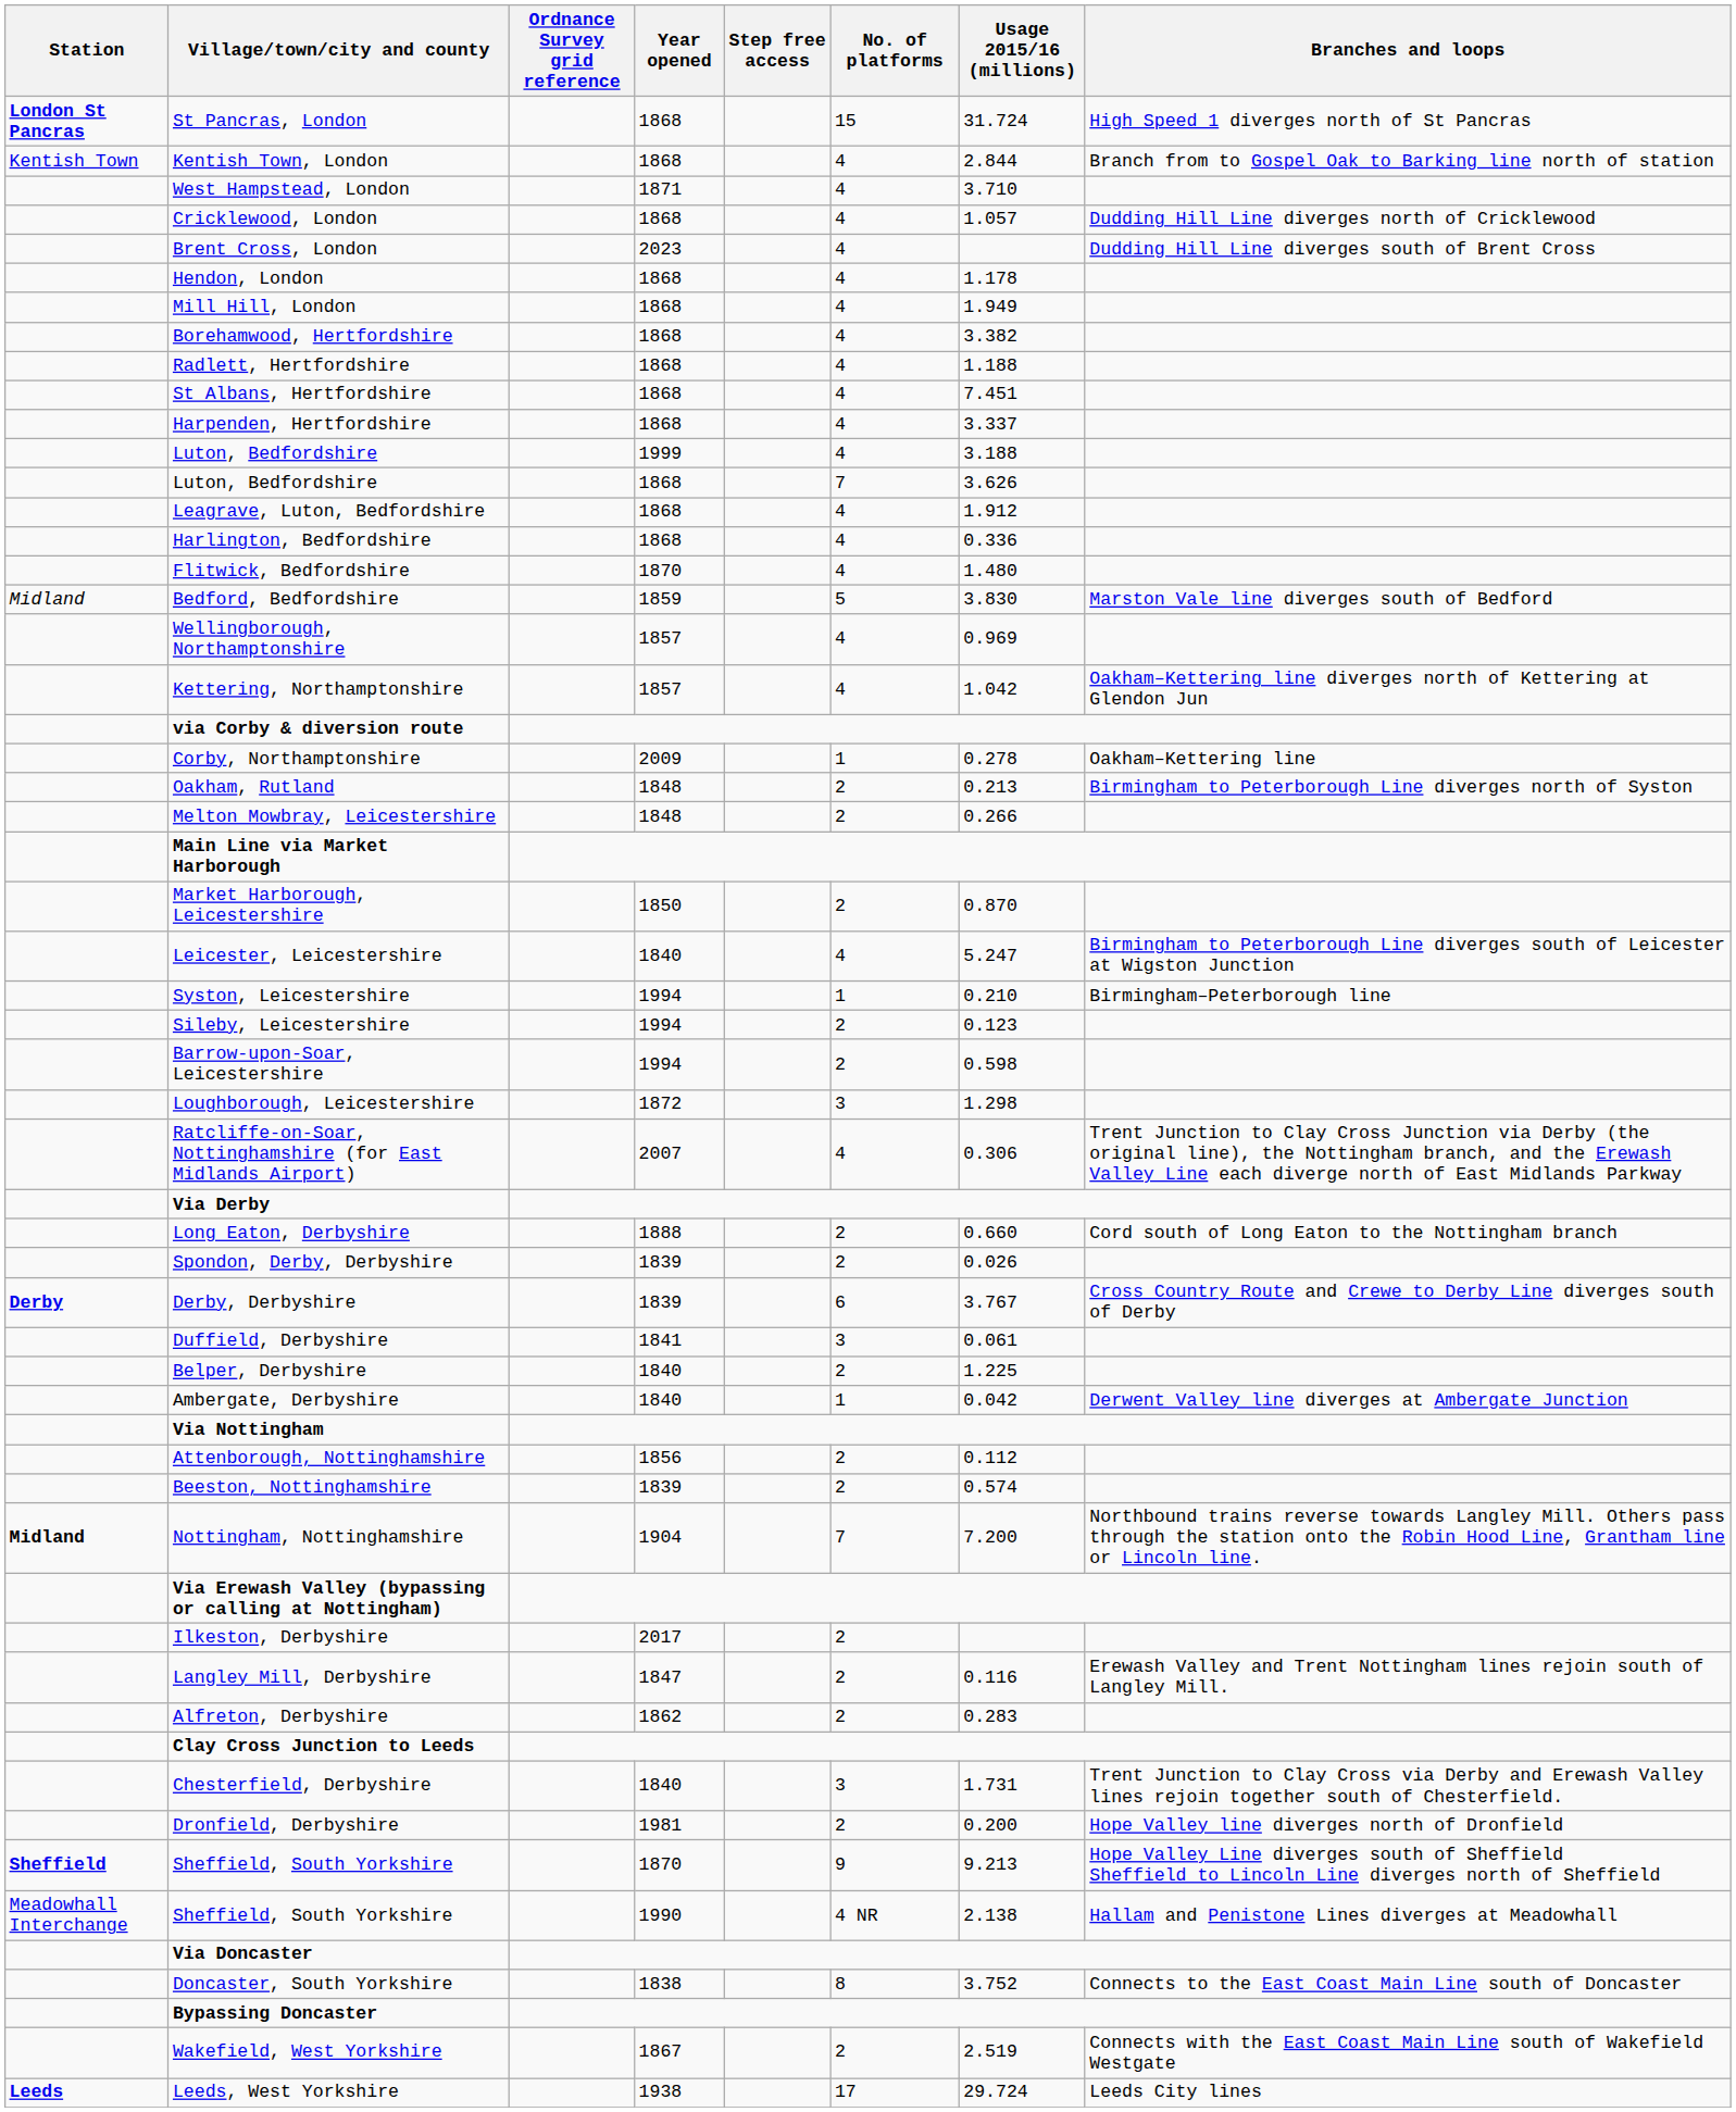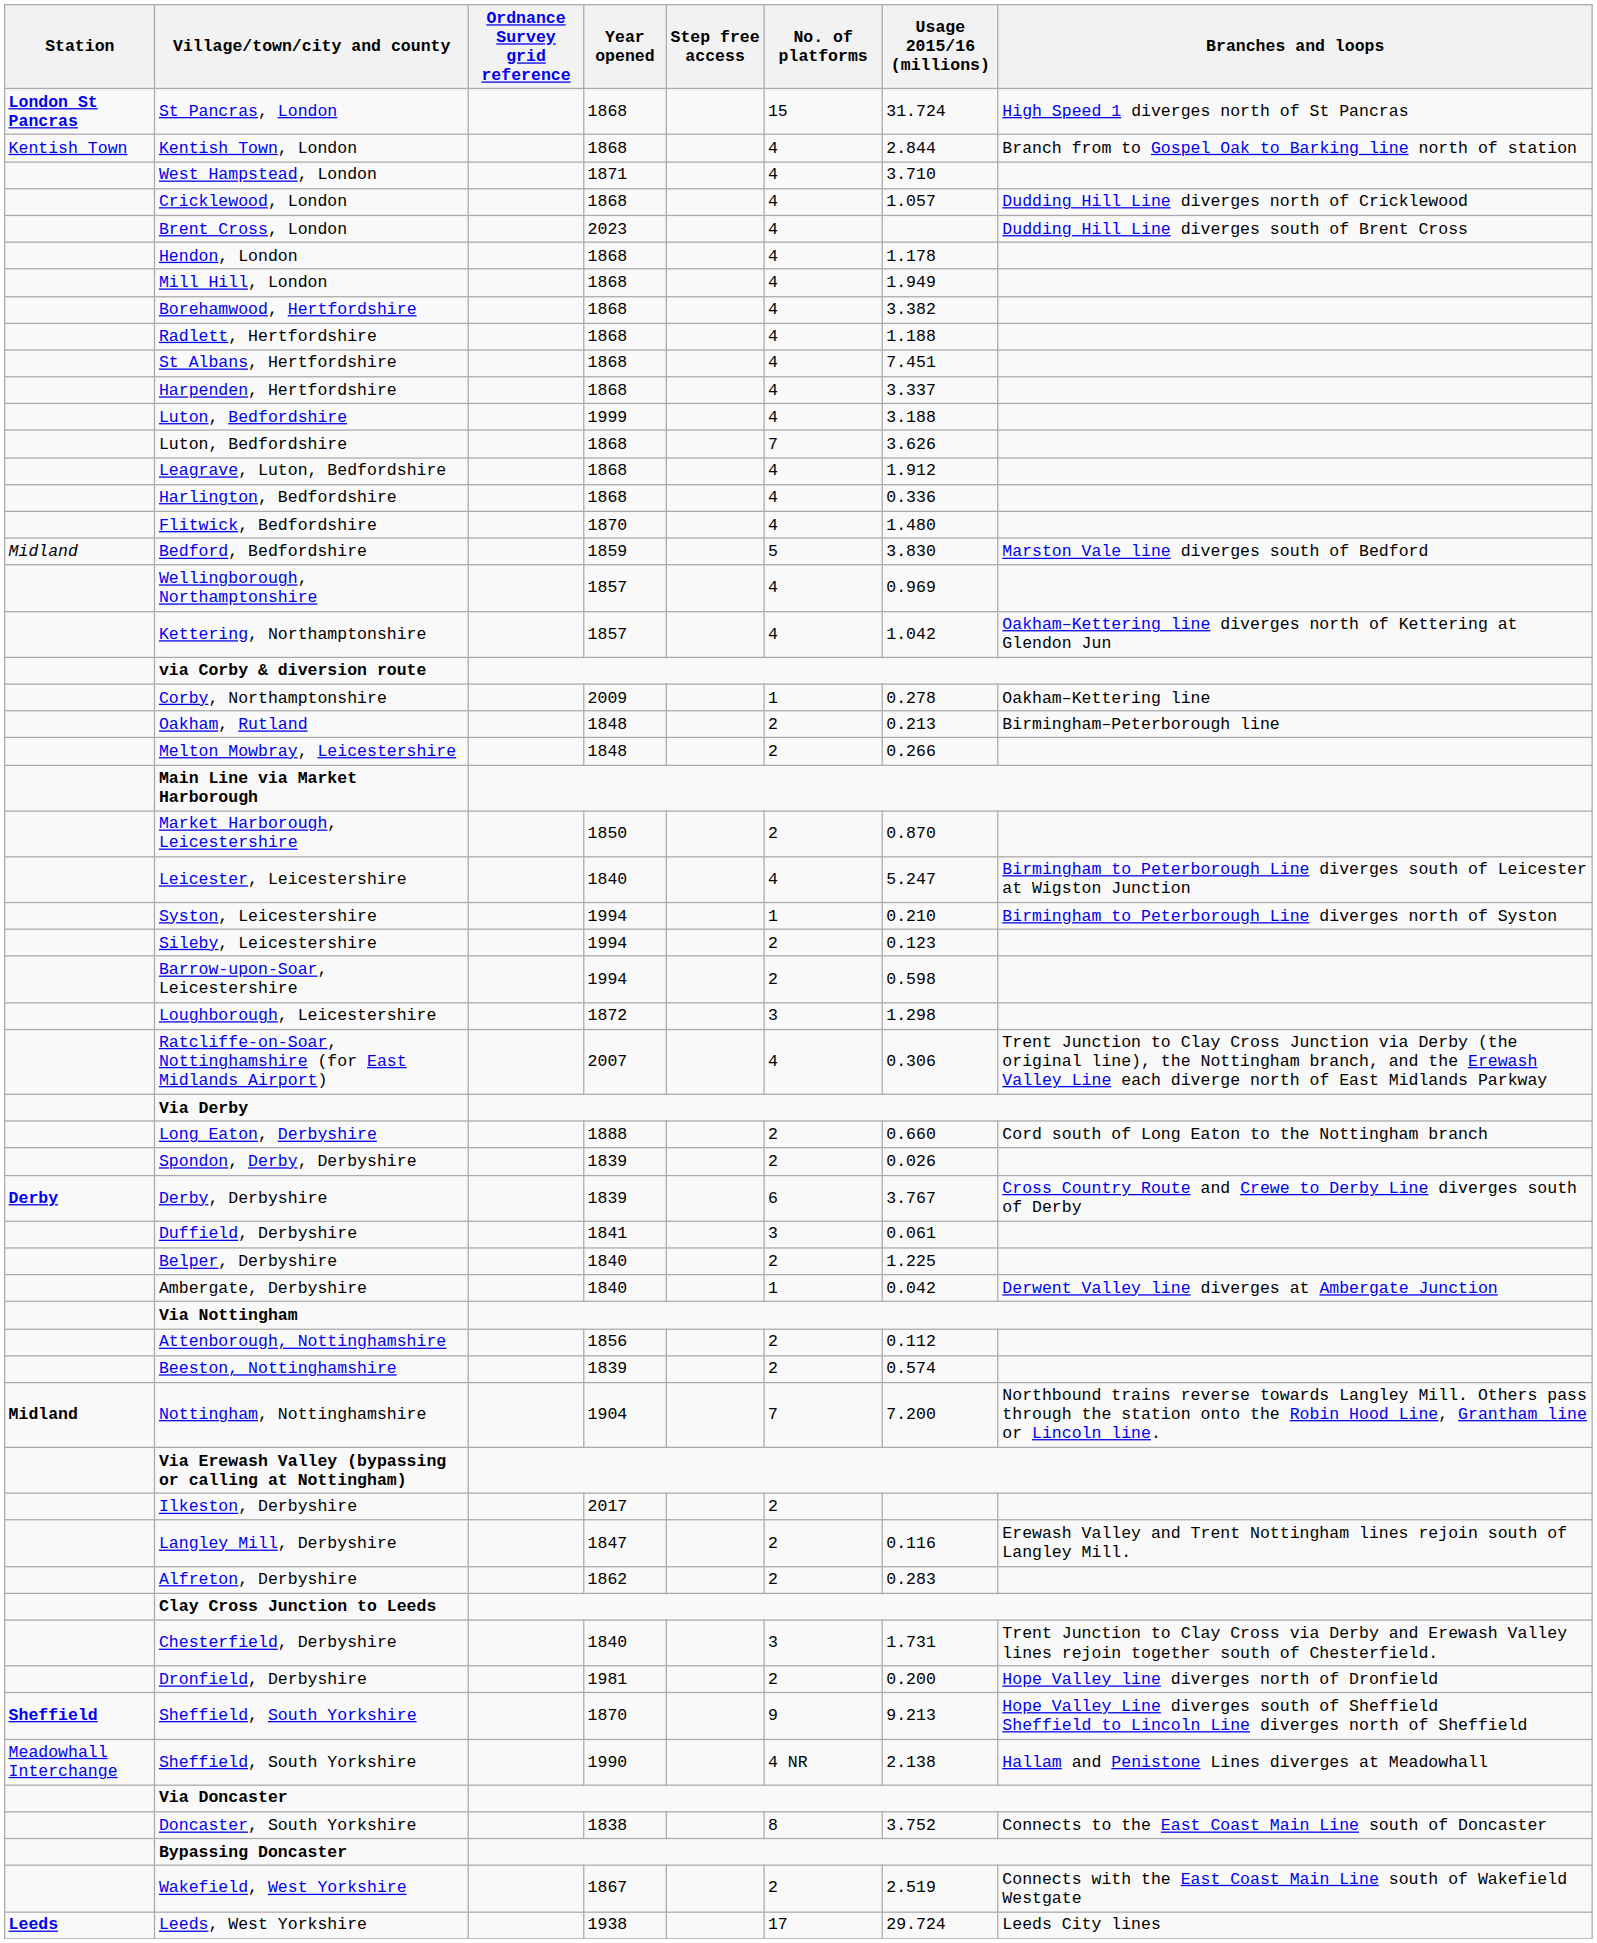 <table class="wikitable">
 <tr>
 <th>Station</th>
 <th>Village/town/city and county</th>
 <th><a href='#'>Ordnance Survey</a> <br> <a href='#'>grid reference</a></th>
 <th>Year opened</th>
 <th>Step free access</th>
 <th>No. of platforms</th>
 <th>Usage 2015/16 <br>(millions)</th>
 <th>Branches and loops</th>
 </tr>
 <tr>
 <td><strong><a href='#'>London St Pancras</a></strong></td>
 <td><a href='#'>St Pancras</a>, <a href='#'>London</a></td>
 <td></td>
 <td>1868</td>
 <td></td>
 <td>15</td>
 <td> 31.724</td>
 <td><a href='#'>High Speed 1</a> diverges north of St Pancras</td>
 </tr>
 <tr>
 <td><a href='#'>Kentish Town</a></td>
 <td><a href='#'>Kentish Town</a>, London</td>
 <td></td>
 <td>1868</td>
 <td></td>
 <td>4</td>
 <td> 2.844</td>
 <td>Branch from to <a href='#'>Gospel Oak to Barking line</a> north of station</td>
 </tr>
 <tr>
 <td></td>
 <td><a href='#'>West Hampstead</a>, London</td>
 <td></td>
 <td>1871</td>
 <td></td>
 <td>4</td>
 <td> 3.710</td>
 <td></td>
 </tr>
 <tr>
 <td></td>
 <td><a href='#'>Cricklewood</a>, London</td>
 <td></td>
 <td>1868</td>
 <td></td>
 <td>4</td>
 <td> 1.057</td>
 <td><a href='#'>Dudding Hill Line</a> diverges north of Cricklewood</td>
 </tr>
 <tr>
 <td></td>
 <td><a href='#'>Brent Cross</a>, London</td>
 <td></td>
 <td>2023</td>
 <td></td>
 <td>4</td>
 <td></td>
 <td><a href='#'>Dudding Hill Line</a> diverges south of Brent Cross</td>
 </tr>
 <tr>
 <td></td>
 <td><a href='#'>Hendon</a>, London</td>
 <td></td>
 <td>1868</td>
 <td></td>
 <td>4</td>
 <td> 1.178</td>
 <td></td>
 </tr>
 <tr>
 <td></td>
 <td><a href='#'>Mill Hill</a>, London</td>
 <td></td>
 <td>1868</td>
 <td></td>
 <td>4</td>
 <td> 1.949</td>
 <td></td>
 </tr>
 <tr>
 <td></td>
 <td><a href='#'>Borehamwood</a>, <a href='#'>Hertfordshire</a></td>
 <td></td>
 <td>1868</td>
 <td></td>
 <td>4</td>
 <td> 3.382</td>
 <td></td>
 </tr>
 <tr>
 <td></td>
 <td><a href='#'>Radlett</a>, Hertfordshire</td>
 <td></td>
 <td>1868</td>
 <td></td>
 <td>4</td>
 <td> 1.188</td>
 <td></td>
 </tr>
 <tr>
 <td><strong></strong></td>
 <td><a href='#'>St Albans</a>, Hertfordshire</td>
 <td></td>
 <td>1868</td>
 <td></td>
 <td>4</td>
 <td> 7.451</td>
 <td></td>
 </tr>
 <tr>
 <td></td>
 <td><a href='#'>Harpenden</a>, Hertfordshire</td>
 <td></td>
 <td>1868</td>
 <td></td>
 <td>4</td>
 <td> 3.337</td>
 <td></td>
 </tr>
 <tr>
 <td></td>
 <td><a href='#'>Luton</a>, <a href='#'>Bedfordshire</a></td>
 <td></td>
 <td>1999</td>
 <td></td>
 <td>4</td>
 <td> 3.188</td>
 <td></td>
 </tr>
 <tr>
 <td><strong></strong></td>
 <td>Luton, Bedfordshire</td>
 <td></td>
 <td>1868</td>
 <td></td>
 <td>7</td>
 <td> 3.626</td>
 <td></td>
 </tr>
 <tr>
 <td></td>
 <td><a href='#'>Leagrave</a>, Luton, Bedfordshire</td>
 <td></td>
 <td>1868</td>
 <td></td>
 <td>4</td>
 <td> 1.912</td>
 <td></td>
 </tr>
 <tr>
 <td></td>
 <td><a href='#'>Harlington</a>, Bedfordshire</td>
 <td></td>
 <td>1868</td>
 <td></td>
 <td>4</td>
 <td> 0.336</td>
 <td></td>
 </tr>
 <tr>
 <td></td>
 <td><a href='#'>Flitwick</a>, Bedfordshire</td>
 <td></td>
 <td>1870</td>
 <td></td>
 <td>4</td>
 <td> 1.480</td>
 <td></td>
 </tr>
 <tr>
 <td><strong></strong> <em>Midland</em></td>
 <td><a href='#'>Bedford</a>, Bedfordshire</td>
 <td></td>
 <td>1859</td>
 <td></td>
 <td>5</td>
 <td> 3.830</td>
 <td><a href='#'>Marston Vale line</a> diverges south of Bedford</td>
 </tr>
 <tr>
 <td></td>
 <td><a href='#'>Wellingborough</a>, <a href='#'>Northamptonshire</a></td>
 <td></td>
 <td>1857</td>
 <td></td>
 <td>4</td>
 <td> 0.969</td>
 <td></td>
 </tr>
 <tr>
 <td></td>
 <td><a href='#'>Kettering</a>, Northamptonshire</td>
 <td></td>
 <td>1857</td>
 <td></td>
 <td>4</td>
 <td> 1.042</td>
 <td><a href='#'>Oakham–Kettering line</a> diverges north of Kettering at Glendon Jun</td>
 </tr>
 <tr>
 <td></td>
 <td><strong>via Corby & diversion route</strong></td>
 </tr>
 <tr>
 <td></td>
 <td><a href='#'>Corby</a>, Northamptonshire</td>
 <td></td>
 <td>2009</td>
 <td></td>
 <td>1</td>
 <td> 0.278</td>
 <td>Oakham–Kettering line</td>
 </tr>
 <tr>
 <td></td>
 <td><a href='#'>Oakham</a>, <a href='#'>Rutland</a></td>
 <td></td>
 <td>1848</td>
 <td></td>
 <td>2</td>
 <td> 0.213</td>
-<td><a href='#'>Birmingham to Peterborough Line</a> diverges north of Syston</td>
+<td>Birmingham–Peterborough line</td>
 </tr>
 <tr>
 <td></td>
 <td><a href='#'>Melton Mowbray</a>, <a href='#'>Leicestershire</a></td>
 <td></td>
 <td>1848</td>
 <td></td>
 <td>2</td>
 <td> 0.266</td>
 <td></td>
 </tr>
 <tr>
 <td></td>
 <td><strong>Main Line via Market Harborough</strong></td>
 </tr>
 <tr>
 <td></td>
 <td><a href='#'>Market Harborough</a>, <a href='#'>Leicestershire</a></td>
 <td></td>
 <td>1850</td>
 <td></td>
 <td>2</td>
 <td> 0.870</td>
 <td></td>
 </tr>
 <tr>
 <td><strong></strong></td>
 <td><a href='#'>Leicester</a>, Leicestershire</td>
 <td></td>
 <td>1840</td>
 <td></td>
 <td>4</td>
 <td> 5.247</td>
 <td><a href='#'>Birmingham to Peterborough Line</a> diverges south of Leicester at Wigston Junction</td>
 </tr>
 <tr>
 <td></td>
 <td><a href='#'>Syston</a>, Leicestershire</td>
 <td></td>
 <td>1994</td>
 <td></td>
 <td>1</td>
 <td> 0.210</td>
-<td>Birmingham–Peterborough line</td>
+<td><a href='#'>Birmingham to Peterborough Line</a> diverges north of Syston</td>
 </tr>
 <tr>
 <td></td>
 <td><a href='#'>Sileby</a>, Leicestershire</td>
 <td></td>
 <td>1994</td>
 <td></td>
 <td>2</td>
 <td> 0.123</td>
 <td></td>
 </tr>
 <tr>
 <td></td>
 <td><a href='#'>Barrow-upon-Soar</a>, Leicestershire</td>
 <td></td>
 <td>1994</td>
 <td></td>
 <td>2</td>
 <td> 0.598</td>
 <td></td>
 </tr>
 <tr>
 <td></td>
 <td><a href='#'>Loughborough</a>, Leicestershire</td>
 <td></td>
 <td>1872</td>
 <td></td>
 <td>3</td>
 <td> 1.298</td>
 <td></td>
 </tr>
 <tr>
 <td></td>
 <td><a href='#'>Ratcliffe-on-Soar</a>, <a href='#'>Nottinghamshire</a> (for <a href='#'>East Midlands Airport</a>)</td>
 <td></td>
 <td>2007</td>
 <td></td>
 <td>4</td>
 <td> 0.306</td>
 <td>Trent Junction to Clay Cross Junction via Derby (the original line), the Nottingham branch, and the <a href='#'>Erewash Valley Line</a> each diverge north of East Midlands Parkway</td>
 </tr>
 <tr>
 <td></td>
 <td><strong>Via Derby</strong></td>
 </tr>
 <tr>
 <td></td>
 <td><a href='#'>Long Eaton</a>, <a href='#'>Derbyshire</a></td>
 <td></td>
 <td>1888</td>
 <td></td>
 <td>2</td>
 <td> 0.660</td>
 <td>Cord south of Long Eaton to the Nottingham branch</td>
 </tr>
 <tr>
 <td></td>
 <td><a href='#'>Spondon</a>, <a href='#'>Derby</a>, Derbyshire</td>
 <td></td>
 <td>1839</td>
 <td></td>
 <td>2</td>
 <td> 0.026</td>
 <td></td>
 </tr>
 <tr>
 <td><strong><a href='#'>Derby</a></strong></td>
 <td><a href='#'>Derby</a>, Derbyshire</td>
 <td></td>
 <td>1839</td>
 <td></td>
 <td>6</td>
 <td> 3.767</td>
 <td><a href='#'>Cross Country Route</a> and <a href='#'>Crewe to Derby Line</a> diverges south of Derby</td>
 </tr>
 <tr>
 <td></td>
 <td><a href='#'>Duffield</a>, Derbyshire</td>
 <td></td>
 <td>1841</td>
 <td></td>
 <td>3</td>
 <td> 0.061</td>
 <td></td>
 </tr>
 <tr>
 <td></td>
 <td><a href='#'>Belper</a>, Derbyshire</td>
 <td></td>
 <td>1840</td>
 <td></td>
 <td>2</td>
 <td>  1.225</td>
 <td></td>
 </tr>
 <tr>
 <td></td>
 <td>Ambergate, Derbyshire</td>
 <td></td>
 <td>1840</td>
 <td></td>
 <td>1</td>
 <td> 0.042</td>
 <td><a href='#'>Derwent Valley line</a> diverges at <a href='#'>Ambergate Junction</a></td>
 </tr>
 <tr>
 <td></td>
 <td><strong>Via Nottingham</strong></td>
 </tr>
 <tr>
 <td></td>
 <td><a href='#'>Attenborough, Nottinghamshire</a></td>
 <td></td>
 <td>1856</td>
 <td></td>
 <td>2</td>
 <td> 0.112</td>
 <td></td>
 </tr>
 <tr>
 <td></td>
 <td><a href='#'>Beeston, Nottinghamshire</a></td>
 <td></td>
 <td>1839</td>
 <td></td>
 <td>2</td>
 <td> 0.574</td>
 <td></td>
 </tr>
 <tr>
 <td><strong> Midland</strong></td>
 <td><a href='#'>Nottingham</a>, Nottinghamshire</td>
 <td></td>
 <td>1904</td>
 <td></td>
 <td>7</td>
 <td> 7.200</td>
 <td>Northbound trains reverse towards Langley Mill. Others pass through the station onto the <a href='#'>Robin Hood Line</a>, <a href='#'>Grantham line</a> or <a href='#'>Lincoln line</a>.</td>
 </tr>
 <tr>
 <td></td>
 <td><strong>Via Erewash Valley (bypassing or calling at Nottingham)</strong></td>
 </tr>
 <tr>
 <td></td>
 <td><a href='#'>Ilkeston</a>, Derbyshire</td>
 <td></td>
 <td>2017</td>
 <td></td>
 <td>2</td>
 <td></td>
 <td></td>
 </tr>
 <tr>
 <td></td>
 <td><a href='#'>Langley Mill</a>, Derbyshire</td>
 <td></td>
 <td>1847</td>
 <td></td>
 <td>2</td>
 <td> 0.116</td>
 <td>Erewash Valley and Trent Nottingham lines rejoin south of Langley Mill.</td>
 </tr>
 <tr>
 <td></td>
 <td><a href='#'>Alfreton</a>, Derbyshire</td>
 <td></td>
 <td>1862</td>
 <td></td>
 <td>2</td>
 <td> 0.283</td>
 <td></td>
 </tr>
 <tr>
 <td></td>
 <td><strong>Clay Cross Junction to Leeds</strong></td>
 </tr>
 <tr>
 <td></td>
 <td><a href='#'>Chesterfield</a>, Derbyshire</td>
 <td></td>
 <td>1840</td>
 <td></td>
 <td>3</td>
 <td>  1.731</td>
 <td>Trent Junction to Clay Cross via Derby and Erewash Valley lines rejoin together south of Chesterfield.</td>
 </tr>
 <tr>
 <td></td>
 <td><a href='#'>Dronfield</a>, Derbyshire</td>
 <td></td>
 <td>1981</td>
 <td></td>
 <td>2</td>
 <td> 0.200</td>
 <td><a href='#'>Hope Valley line</a> diverges north of Dronfield</td>
 </tr>
 <tr>
 <td><strong><a href='#'>Sheffield</a></strong></td>
 <td><a href='#'>Sheffield</a>, <a href='#'>South Yorkshire</a></td>
 <td></td>
 <td>1870</td>
 <td></td>
 <td>9</td>
 <td> 9.213</td>
 <td><a href='#'>Hope Valley Line</a> diverges south of Sheffield <br> <a href='#'>Sheffield to Lincoln Line</a> diverges north of Sheffield</td>
 </tr>
 <tr>
 <td><a href='#'>Meadowhall Interchange</a></td>
 <td><a href='#'>Sheffield</a>, South Yorkshire</td>
 <td></td>
 <td>1990</td>
 <td></td>
 <td>4 NR</td>
 <td> 2.138</td>
 <td><a href='#'>Hallam</a> and <a href='#'>Penistone</a> Lines diverges at Meadowhall</td>
 </tr>
 <tr>
 <td></td>
 <td><strong>Via Doncaster</strong></td>
 </tr>
 <tr>
 <td><strong></strong></td>
 <td><a href='#'>Doncaster</a>, South Yorkshire</td>
 <td></td>
 <td>1838</td>
 <td></td>
 <td>8</td>
 <td> 3.752</td>
 <td>Connects to the <a href='#'>East Coast Main Line</a> south of Doncaster</td>
 </tr>
 <tr>
 <td></td>
 <td><strong>Bypassing Doncaster</strong></td>
 </tr>
 <tr>
 <td></td>
 <td><a href='#'>Wakefield</a>, <a href='#'>West Yorkshire</a></td>
 <td></td>
 <td>1867</td>
 <td></td>
 <td>2</td>
 <td> 2.519</td>
 <td>Connects with the <a href='#'>East Coast Main Line</a> south of Wakefield Westgate</td>
 </tr>
 <tr>
 <td><strong><a href='#'>Leeds</a></strong></td>
 <td><a href='#'>Leeds</a>, West Yorkshire</td>
 <td></td>
 <td>1938</td>
 <td></td>
 <td>17</td>
 <td> 29.724</td>
 <td>Leeds City lines</td>
 </tr>
 </table>
